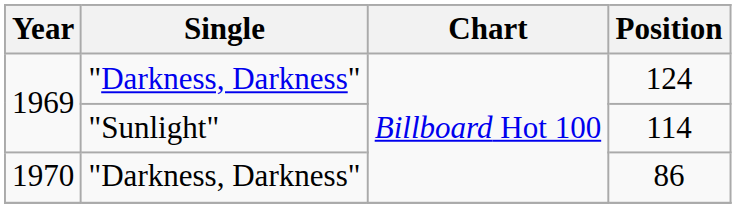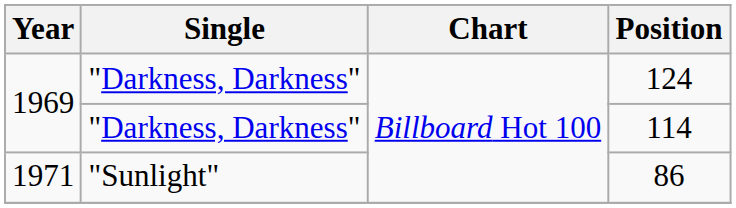 <table class="wikitable">
 <tr>
 <th>Year</th>
 <th>Single</th>
 <th>Chart</th>
 <th>Position</th>
 </tr>
 <tr>
 <td rowspan="2">1969</td>
 <td rowspan="1">"<a href='#'>Darkness, Darkness</a>"</td>
 <td rowspan="3"><a href='#'><em>Billboard</em> Hot 100</a></td>
 <td align="center">124</td>
 </tr>
 <tr>
-<td rowspan="1">"Sunlight"</td>
+<td rowspan="1">"<a href='#'>Darkness, Darkness</a>"</td>
 <td align="center">114</td>
 </tr>
 <tr>
-<td rowspan="1">1970</td>
-<td rowspan="1">"Darkness, Darkness"</td>
+<td rowspan="1">1971</td>
+<td rowspan="1">"Sunlight"</td>
 <td align="center">86</td>
 </tr>
 <tr>
 </tr>
 </table>
